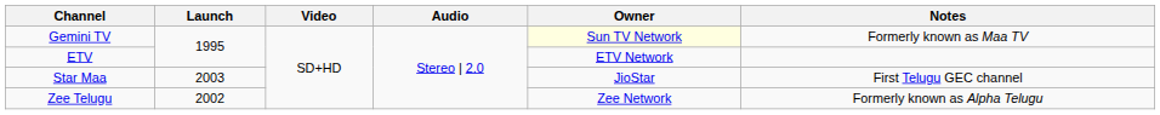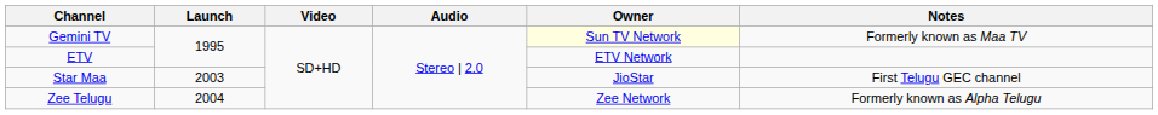 <table class="wikitable sortable" style="border-collapse:collapse; font-size: 90%; text-align:center" width="100%">
 <tr>
 <th>Channel</th>
 <th>Launch</th>
 <th>Video</th>
 <th>Audio</th>
 <th>Owner</th>
 <th>Notes</th>
 </tr>
 <tr>
 <td><a href='#'>Gemini TV</a></td>
 <td rowspan="2">1995</td>
 <td rowspan="4">SD+HD</td>
 <td rowspan="4"><a href='#'>Stereo</a> | <a href='#'>2.0</a></td>
 <td style="background: lightyellow;"><a href='#'>Sun TV Network</a></td>
 <td>Formerly known as <em>Maa TV</em></td>
 </tr>
 <tr>
 <td><a href='#'>ETV</a></td>
 <td><a href='#'>ETV Network</a></td>
 <td></td>
 </tr>
 <tr>
 <td><a href='#'>Star Maa</a></td>
 <td>2003</td>
 <td><a href='#'>JioStar</a></td>
 <td>First <a href='#'>Telugu</a> GEC channel</td>
 </tr>
 <tr>
 <td><a href='#'>Zee Telugu</a></td>
-<td>2002</td>
+<td>2004</td>
 <td><a href='#'>Zee Network</a></td>
 <td>Formerly known as <em>Alpha Telugu</em></td>
 </tr>
 </table>
